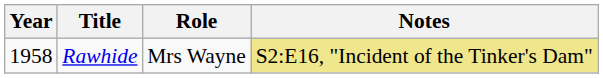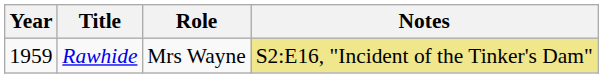 <table class="wikitable">
 <tr>
 <th>Year</th>
 <th>Title</th>
 <th>Role</th>
 <th>Notes</th>
 </tr>
 <tr>
-<td>1958</td>
+<td>1959</td>
 <td><em><a href='#'>Rawhide</a></em></td>
 <td>Mrs Wayne</td>
 <td style="background: khaki;">S2:E16, "Incident of the Tinker's Dam"</td>
 </tr>
 </table>
